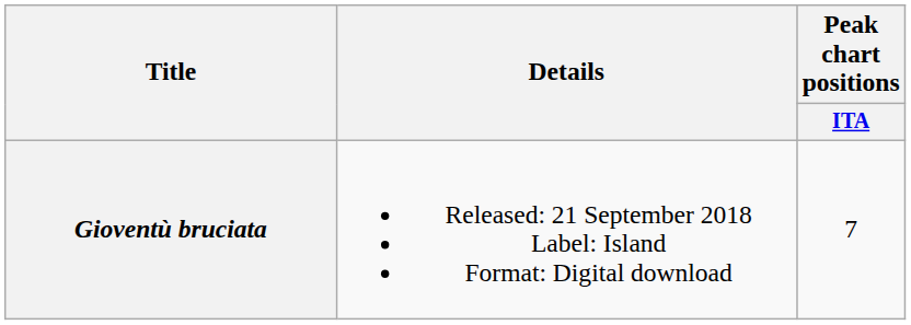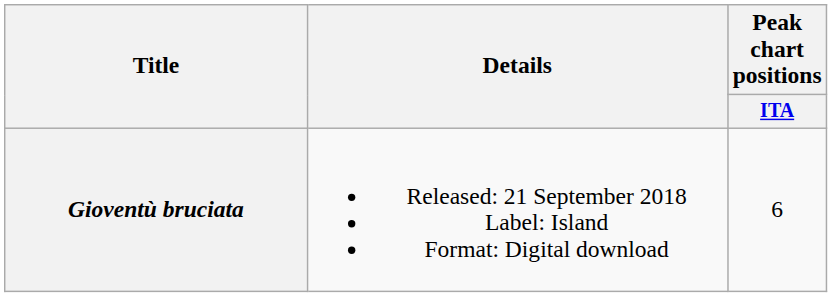 <table class="wikitable plainrowheaders" style="text-align:center;">
 <tr>
 <th scope="col" rowspan="2" style="width:12.4em;">Title</th>
 <th scope="col" rowspan="2" style="width:17.4em;">Details</th>
 <th scope="col" colspan="1">Peak chart positions</th>
 </tr>
 <tr>
 <th scope="col" style="width:3em;font-size:85%;"><a href='#'>ITA</a><br></th>
 </tr>
 <tr>
 <th scope="row"><em>Gioventù bruciata</em></th>
 <td><br><ul><li>Released: 21 September 2018</li><li>Label: Island</li><li>Format: Digital download</li></ul></td>
-<td>7</td>
+<td>6</td>
 </tr>
 </table>
